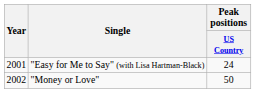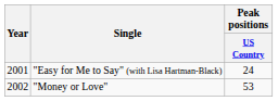 <table class="wikitable">
 <tr>
 <th rowspan="2">Year</th>
 <th rowspan="2">Single</th>
 <th>Peak positions</th>
 </tr>
 <tr>
 <th width="65"><small><a href='#'>US Country</a></small></th>
 </tr>
 <tr>
 <td>2001</td>
 <td>"Easy for Me to Say" <small>(with Lisa Hartman-Black)</small></td>
 <td align="center">24</td>
 </tr>
 <tr>
 <td>2002</td>
 <td>"Money or Love"</td>
-<td align="center">50</td>
+<td align="center">53</td>
 </tr>
 </table>
